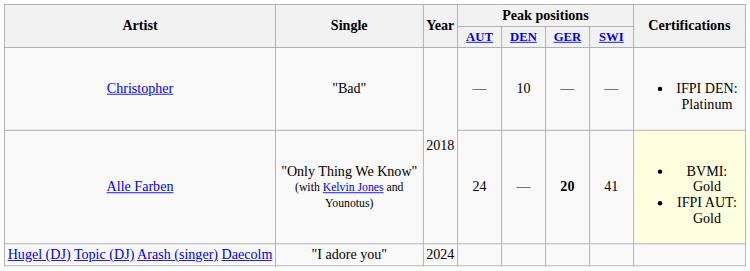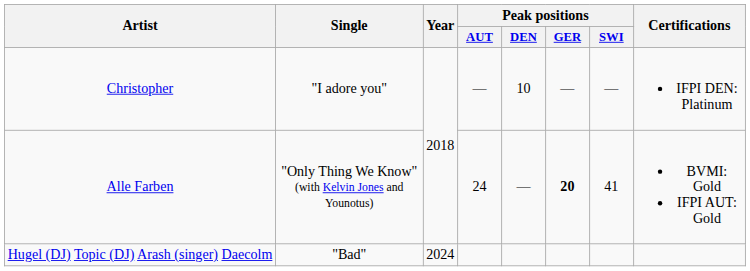 <table class="wikitable plainrowheaders" style="text-align:center">
 <tr>
 <th rowspan="2">Artist</th>
 <th rowspan="2" width="160">Single</th>
 <th rowspan="2" width="10">Year</th>
 <th colspan="4" width="20">Peak positions</th>
 <th rowspan="2" width="120">Certifications</th>
 </tr>
 <tr>
 <th scope="col" style="width:3em;font-size:90%;"><a href='#'>AUT</a></th>
 <th scope="col" style="width:3em;font-size:90%;"><a href='#'>DEN</a></th>
 <th scope="col" style="width:3em;font-size:90%;"><a href='#'>GER</a></th>
 <th scope="col" style="width:3em;font-size:90%;"><a href='#'>SWI</a></th>
 </tr>
 <tr>
 <td><a href='#'>Christopher</a></td>
-<td>"Bad"</td>
+<td>"I adore you"</td>
 <td rowspan="2">2018</td>
 <td>—</td>
 <td>10<br></td>
 <td>—</td>
 <td>—</td>
 <td><br><ul><li>IFPI DEN: Platinum</li></ul></td>
 </tr>
 <tr>
 <td><a href='#'>Alle Farben</a></td>
 <td>"Only Thing We Know" <br><small>(with <a href='#'>Kelvin Jones</a> and Younotus)</small></td>
 <td>24<br></td>
 <td>—</td>
 <td><strong>20<br></strong></td>
 <td>41</td>
-<td style="background: lightyellow;"><br><ul><li>BVMI: Gold</li><li>IFPI AUT: Gold</li></ul></td>
+<td><br><ul><li>BVMI: Gold</li><li>IFPI AUT: Gold</li></ul></td>
 </tr>
 <tr>
 <td><a href='#'>Hugel (DJ)</a> <a href='#'>Topic (DJ)</a> <a href='#'>Arash (singer)</a> <a href='#'>Daecolm</a></td>
-<td>"I adore you"</td>
+<td>"Bad"</td>
 <td rowspan="2">2024</td>
 <td></td>
 <td></td>
 <td></td>
 <td></td>
 </tr>
 </table>
